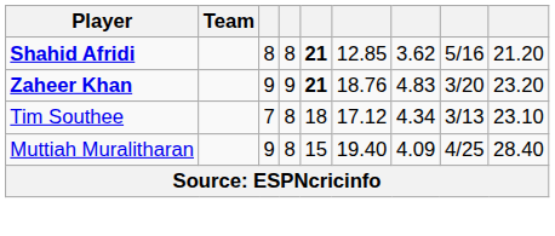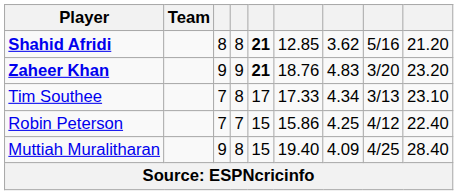 <table class="wikitable sortable" style="text-align:center">
 <tr>
 <th class="unsortable">Player</th>
 <th>Team</th>
 <th></th>
 <th></th>
 <th></th>
 <th></th>
 <th></th>
 <th></th>
 <th></th>
 </tr>
 <tr>
 <td style="text-align:left"><strong><a href='#'>Shahid Afridi</a></strong></td>
 <td style="text-align:left"><strong></strong></td>
 <td>8</td>
 <td>8</td>
 <td><strong>21</strong></td>
 <td>12.85</td>
 <td>3.62</td>
 <td>5/16</td>
 <td>21.20</td>
 </tr>
 <tr>
 <td style="text-align:left"><strong><a href='#'>Zaheer Khan</a></strong></td>
 <td style="text-align:left"><strong></strong></td>
 <td>9</td>
 <td>9</td>
 <td><strong>21</strong></td>
 <td>18.76</td>
 <td>4.83</td>
 <td>3/20</td>
 <td>23.20</td>
 </tr>
 <tr>
 <td style="text-align:left"><a href='#'>Tim Southee</a></td>
 <td style="text-align:left"></td>
 <td>7</td>
 <td>8</td>
-<td>18</td>
-<td>17.12</td>
+<td>17</td>
+<td>17.33</td>
 <td>4.34</td>
 <td>3/13</td>
 <td>23.10</td>
+</tr>
+<tr>
+<td style="text-align:left"><a href='#'>Robin Peterson</a></td>
+<td style="text-align:left"></td>
+<td>7</td>
+<td>7</td>
+<td>15</td>
+<td>15.86</td>
+<td>4.25</td>
+<td>4/12</td>
+<td>22.40</td>
 </tr>
 <tr>
 <td style="text-align:left"><a href='#'>Muttiah Muralitharan</a></td>
 <td style="text-align:left"></td>
 <td>9</td>
 <td>8</td>
 <td>15</td>
 <td>19.40</td>
 <td>4.09</td>
 <td>4/25</td>
 <td>28.40</td>
 </tr>
 <tr>
 <th colspan=9>Source: ESPNcricinfo </th>
 </tr>
 </table>
